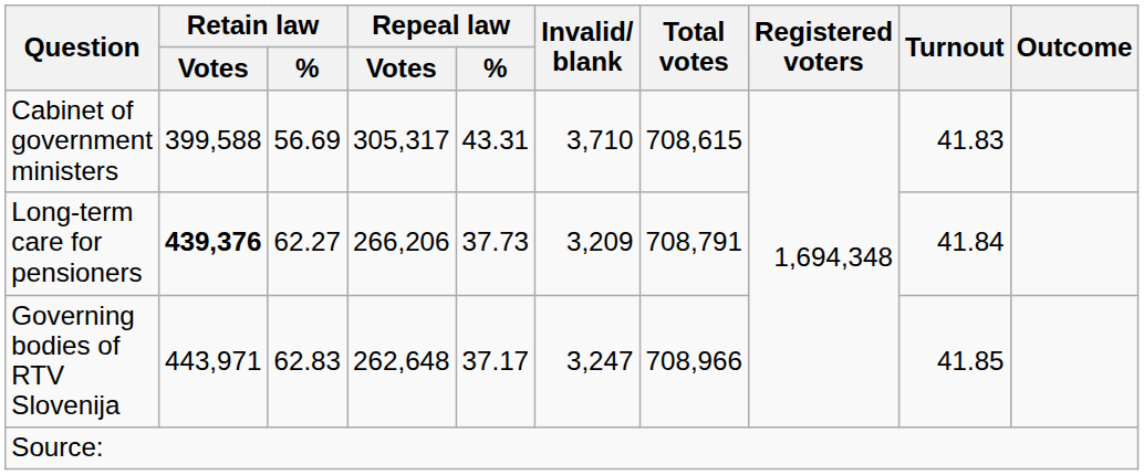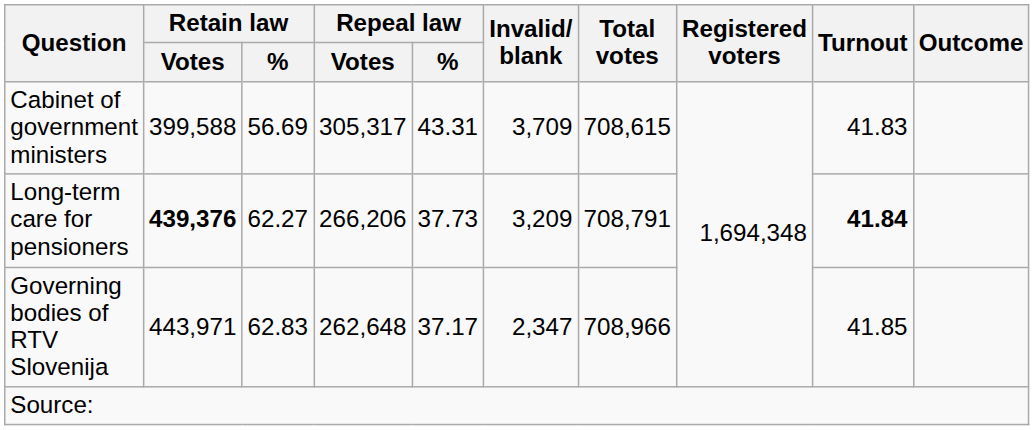 <table class=wikitable style=text-align:right>
 <tr>
 <th rowspan=2>Question</th>
 <th colspan=2>Retain law</th>
 <th colspan=2>Repeal law</th>
 <th rowspan=2>Invalid/<br>blank</th>
 <th rowspan=2>Total<br>votes</th>
 <th rowspan=2>Registered<br>voters</th>
 <th rowspan=2>Turnout</th>
 <th rowspan=2>Outcome</th>
 </tr>
 <tr>
 <th>Votes</th>
 <th>%</th>
 <th>Votes</th>
 <th>%</th>
 </tr>
 <tr>
 <td align=left>Cabinet of government ministers</td>
 <td>399,588</td>
 <td>56.69</td>
 <td>305,317</td>
 <td>43.31</td>
-<td>3,710</td>
+<td>3,709</td>
 <td>708,615</td>
 <td rowspan=3>1,694,348</td>
 <td>41.83</td>
 <td></td>
 </tr>
 <tr>
 <td align=left>Long-term care for pensioners</td>
 <td><strong>439,376</strong></td>
 <td>62.27</td>
 <td>266,206</td>
 <td>37.73</td>
 <td>3,209</td>
 <td>708,791</td>
-<td>41.84</td>
+<td><strong>41.84</strong></td>
 <td></td>
 </tr>
 <tr>
 <td align=left>Governing bodies of RTV Slovenija</td>
 <td>443,971</td>
 <td>62.83</td>
 <td>262,648</td>
 <td>37.17</td>
-<td>3,247</td>
+<td>2,347</td>
 <td>708,966</td>
 <td>41.85</td>
 <td></td>
 </tr>
 <tr>
 <td colspan=10 align=left>Source: </td>
 </tr>
 </table>
